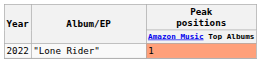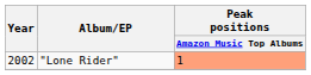 <table class="wikitable">
 <tr>
 <th rowspan="2">Year</th>
 <th rowspan="2" style="width:12em;">Album/EP</th>
 <th>Peak<br>positions</th>
 </tr>
 <tr style="font-size:smaller;">
 <th><a href='#'>Amazon Music</a> Top Albums <br></th>
 </tr>
 <tr>
-<td>2022</td>
+<td>2002</td>
 <td>"Lone Rider"</td>
 <td style="background: lightsalmon;">1</td>
 </tr>
 <tr>
 </tr>
 </table>
